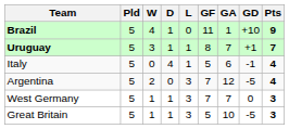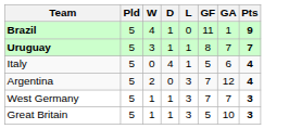 <table class="wikitable" style="text-align: center;">
 <tr>
 <th width=165>Team</th>
 <th width=20>Pld</th>
 <th width=20>W</th>
 <th width=20>D</th>
 <th width=20>L</th>
 <th width=20>GF</th>
 <th width=20>GA</th>
-<th width=20>GD</th>
 <th width=20>Pts</th>
 </tr>
 <tr bgcolor=#ccffcc>
 <td align=left> <strong>Brazil</strong></td>
 <td>5</td>
 <td>4</td>
 <td>1</td>
 <td>0</td>
 <td>11</td>
 <td>1</td>
-<td>+10</td>
 <td><strong>9</strong></td>
 </tr>
 <tr bgcolor=#ccffcc>
 <td align=left> <strong>Uruguay</strong></td>
 <td>5</td>
 <td>3</td>
 <td>1</td>
 <td>1</td>
 <td>8</td>
 <td>7</td>
-<td>+1</td>
 <td><strong>7</strong></td>
 </tr>
 <tr>
 <td align=left> Italy</td>
 <td>5</td>
 <td>0</td>
 <td>4</td>
 <td>1</td>
 <td>5</td>
 <td>6</td>
-<td>-1</td>
 <td><strong>4</strong></td>
 </tr>
 <tr>
 <td align=left> Argentina</td>
 <td>5</td>
 <td>2</td>
 <td>0</td>
 <td>3</td>
 <td>7</td>
 <td>12</td>
-<td>-5</td>
 <td><strong>4</strong></td>
 </tr>
 <tr bgcolor=#ffffff>
 <td align=left> West Germany</td>
 <td>5</td>
 <td>1</td>
 <td>1</td>
 <td>3</td>
 <td>7</td>
 <td>7</td>
-<td>0</td>
 <td><strong>3</strong></td>
 </tr>
 <tr bgcolor=#ffffff>
 <td align=left> Great Britain</td>
 <td>5</td>
 <td>1</td>
 <td>1</td>
 <td>3</td>
 <td>5</td>
 <td>10</td>
-<td>-5</td>
 <td><strong>3</strong></td>
 </tr>
 </table>
